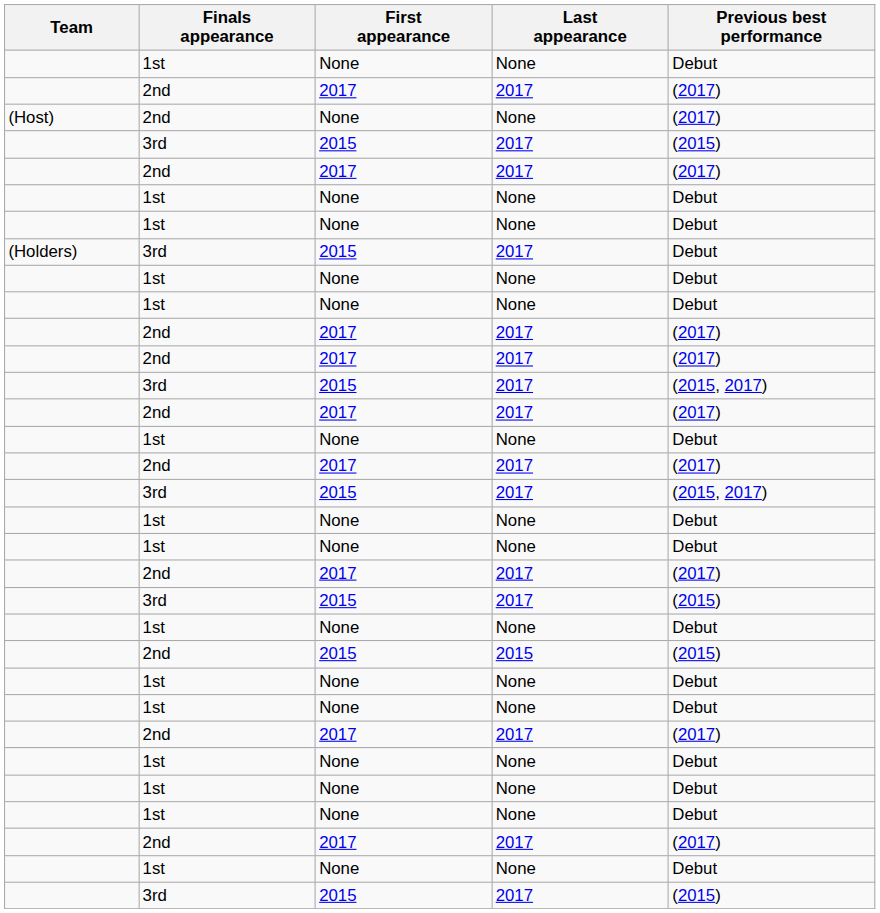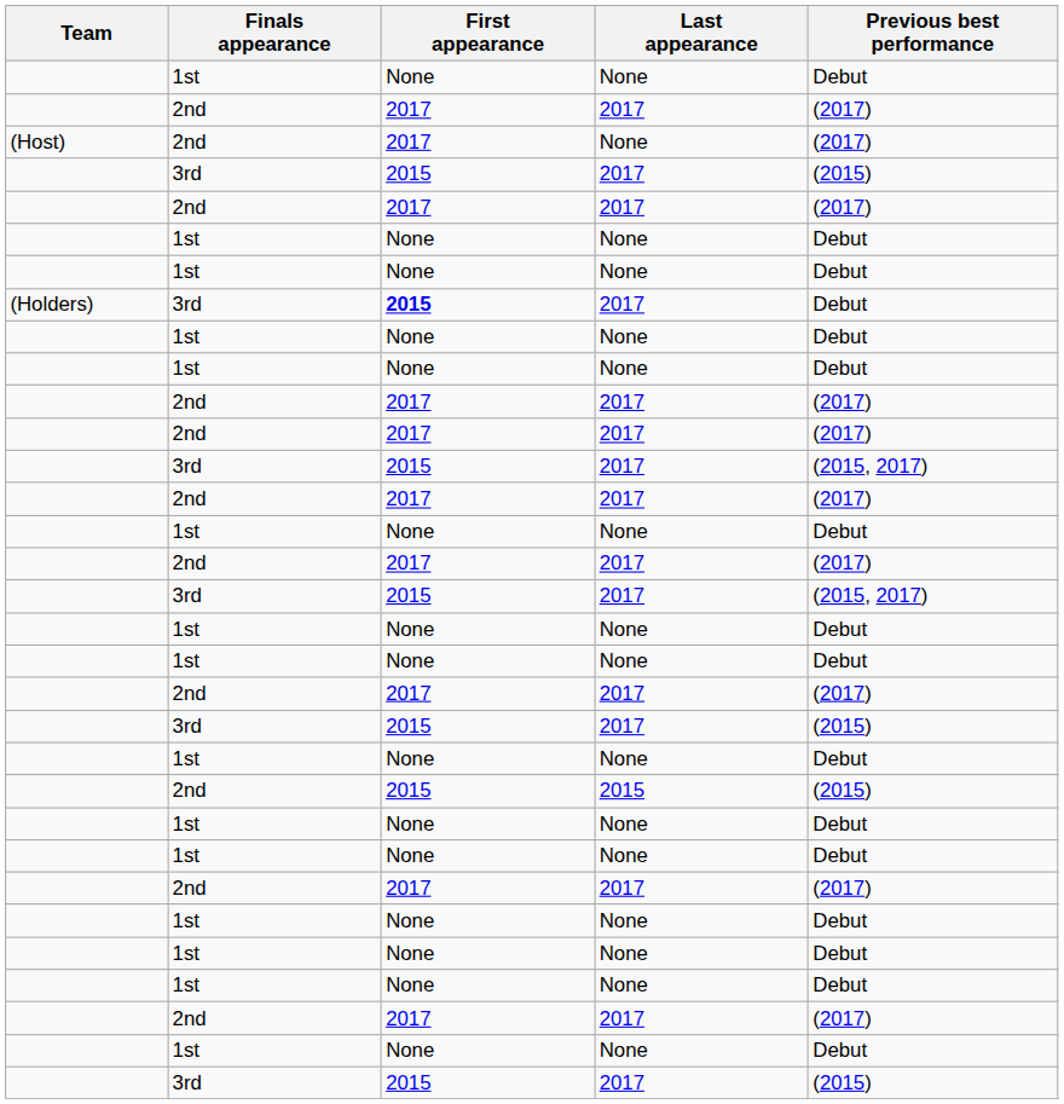 <table class="wikitable" style="font-size:99%; text-align:left;" width="65%">
 <tr>
 <th>Team</th>
 <th>Finals<br>appearance</th>
 <th>First<br>appearance</th>
 <th>Last<br>appearance</th>
 <th>Previous best<br>performance</th>
 </tr>
 <tr>
 <td></td>
 <td>1st</td>
 <td>None</td>
 <td>None</td>
 <td>Debut</td>
 </tr>
 <tr>
 <td></td>
 <td>2nd</td>
 <td><a href='#'>2017</a></td>
 <td><a href='#'>2017</a></td>
 <td> (<a href='#'>2017</a>)</td>
 </tr>
 <tr>
 <td> (Host)</td>
 <td>2nd</td>
-<td>None</td>
+<td><a href='#'>2017</a></td>
 <td>None</td>
 <td> (<a href='#'>2017</a>)</td>
 </tr>
 <tr>
 <td></td>
 <td>3rd</td>
 <td><a href='#'>2015</a></td>
 <td><a href='#'>2017</a></td>
 <td> (<a href='#'>2015</a>)</td>
 </tr>
 <tr>
 <td></td>
 <td>2nd</td>
 <td><a href='#'>2017</a></td>
 <td><a href='#'>2017</a></td>
 <td> (<a href='#'>2017</a>)</td>
 </tr>
 <tr>
 <td></td>
 <td>1st</td>
 <td>None</td>
 <td>None</td>
 <td>Debut</td>
 </tr>
 <tr>
 <td></td>
 <td>1st</td>
 <td>None</td>
 <td>None</td>
 <td>Debut</td>
 </tr>
 <tr>
 <td> (Holders)</td>
 <td>3rd</td>
-<td><a href='#'>2015</a></td>
+<td><strong><a href='#'>2015</a></strong></td>
 <td><a href='#'>2017</a></td>
 <td>Debut</td>
 </tr>
 <tr>
 <td></td>
 <td>1st</td>
 <td>None</td>
 <td>None</td>
 <td>Debut</td>
 </tr>
 <tr>
 <td></td>
 <td>1st</td>
 <td>None</td>
 <td>None</td>
 <td>Debut</td>
 </tr>
 <tr>
 <td></td>
 <td>2nd</td>
 <td><a href='#'>2017</a></td>
 <td><a href='#'>2017</a></td>
 <td> (<a href='#'>2017</a>)</td>
 </tr>
 <tr>
 <td></td>
 <td>2nd</td>
 <td><a href='#'>2017</a></td>
 <td><a href='#'>2017</a></td>
 <td> (<a href='#'>2017</a>)</td>
 </tr>
 <tr>
 <td></td>
 <td>3rd</td>
 <td><a href='#'>2015</a></td>
 <td><a href='#'>2017</a></td>
 <td> (<a href='#'>2015</a>, <a href='#'>2017</a>)</td>
 </tr>
 <tr>
 <td></td>
 <td>2nd</td>
 <td><a href='#'>2017</a></td>
 <td><a href='#'>2017</a></td>
 <td> (<a href='#'>2017</a>)</td>
 </tr>
 <tr>
 <td></td>
 <td>1st</td>
 <td>None</td>
 <td>None</td>
 <td>Debut</td>
 </tr>
 <tr>
 <td></td>
 <td>2nd</td>
 <td><a href='#'>2017</a></td>
 <td><a href='#'>2017</a></td>
 <td> (<a href='#'>2017</a>)</td>
 </tr>
 <tr>
 <td></td>
 <td>3rd</td>
 <td><a href='#'>2015</a></td>
 <td><a href='#'>2017</a></td>
 <td> (<a href='#'>2015</a>, <a href='#'>2017</a>)</td>
 </tr>
 <tr>
 <td></td>
 <td>1st</td>
 <td>None</td>
 <td>None</td>
 <td>Debut</td>
 </tr>
 <tr>
 <td></td>
 <td>1st</td>
 <td>None</td>
 <td>None</td>
 <td>Debut</td>
 </tr>
 <tr>
 <td></td>
 <td>2nd</td>
 <td><a href='#'>2017</a></td>
 <td><a href='#'>2017</a></td>
 <td> (<a href='#'>2017</a>)</td>
 </tr>
 <tr>
 <td></td>
 <td>3rd</td>
 <td><a href='#'>2015</a></td>
 <td><a href='#'>2017</a></td>
 <td> (<a href='#'>2015</a>)</td>
 </tr>
 <tr>
 <td></td>
 <td>1st</td>
 <td>None</td>
 <td>None</td>
 <td>Debut</td>
 </tr>
 <tr>
 <td></td>
 <td>2nd</td>
 <td><a href='#'>2015</a></td>
 <td><a href='#'>2015</a></td>
 <td> (<a href='#'>2015</a>)</td>
 </tr>
 <tr>
 <td></td>
 <td>1st</td>
 <td>None</td>
 <td>None</td>
 <td>Debut</td>
 </tr>
 <tr>
 <td></td>
 <td>1st</td>
 <td>None</td>
 <td>None</td>
 <td>Debut</td>
 </tr>
 <tr>
 <td></td>
 <td>2nd</td>
 <td><a href='#'>2017</a></td>
 <td><a href='#'>2017</a></td>
 <td> (<a href='#'>2017</a>)</td>
 </tr>
 <tr>
 <td></td>
 <td>1st</td>
 <td>None</td>
 <td>None</td>
 <td>Debut</td>
 </tr>
 <tr>
 <td></td>
 <td>1st</td>
 <td>None</td>
 <td>None</td>
 <td>Debut</td>
 </tr>
 <tr>
 <td></td>
 <td>1st</td>
 <td>None</td>
 <td>None</td>
 <td>Debut</td>
 </tr>
 <tr>
 <td></td>
 <td>2nd</td>
 <td><a href='#'>2017</a></td>
 <td><a href='#'>2017</a></td>
 <td> (<a href='#'>2017</a>)</td>
 </tr>
 <tr>
 <td></td>
 <td>1st</td>
 <td>None</td>
 <td>None</td>
 <td>Debut</td>
 </tr>
 <tr>
 <td></td>
 <td>3rd</td>
 <td><a href='#'>2015</a></td>
 <td><a href='#'>2017</a></td>
 <td> (<a href='#'>2015</a>)</td>
 </tr>
 </table>
